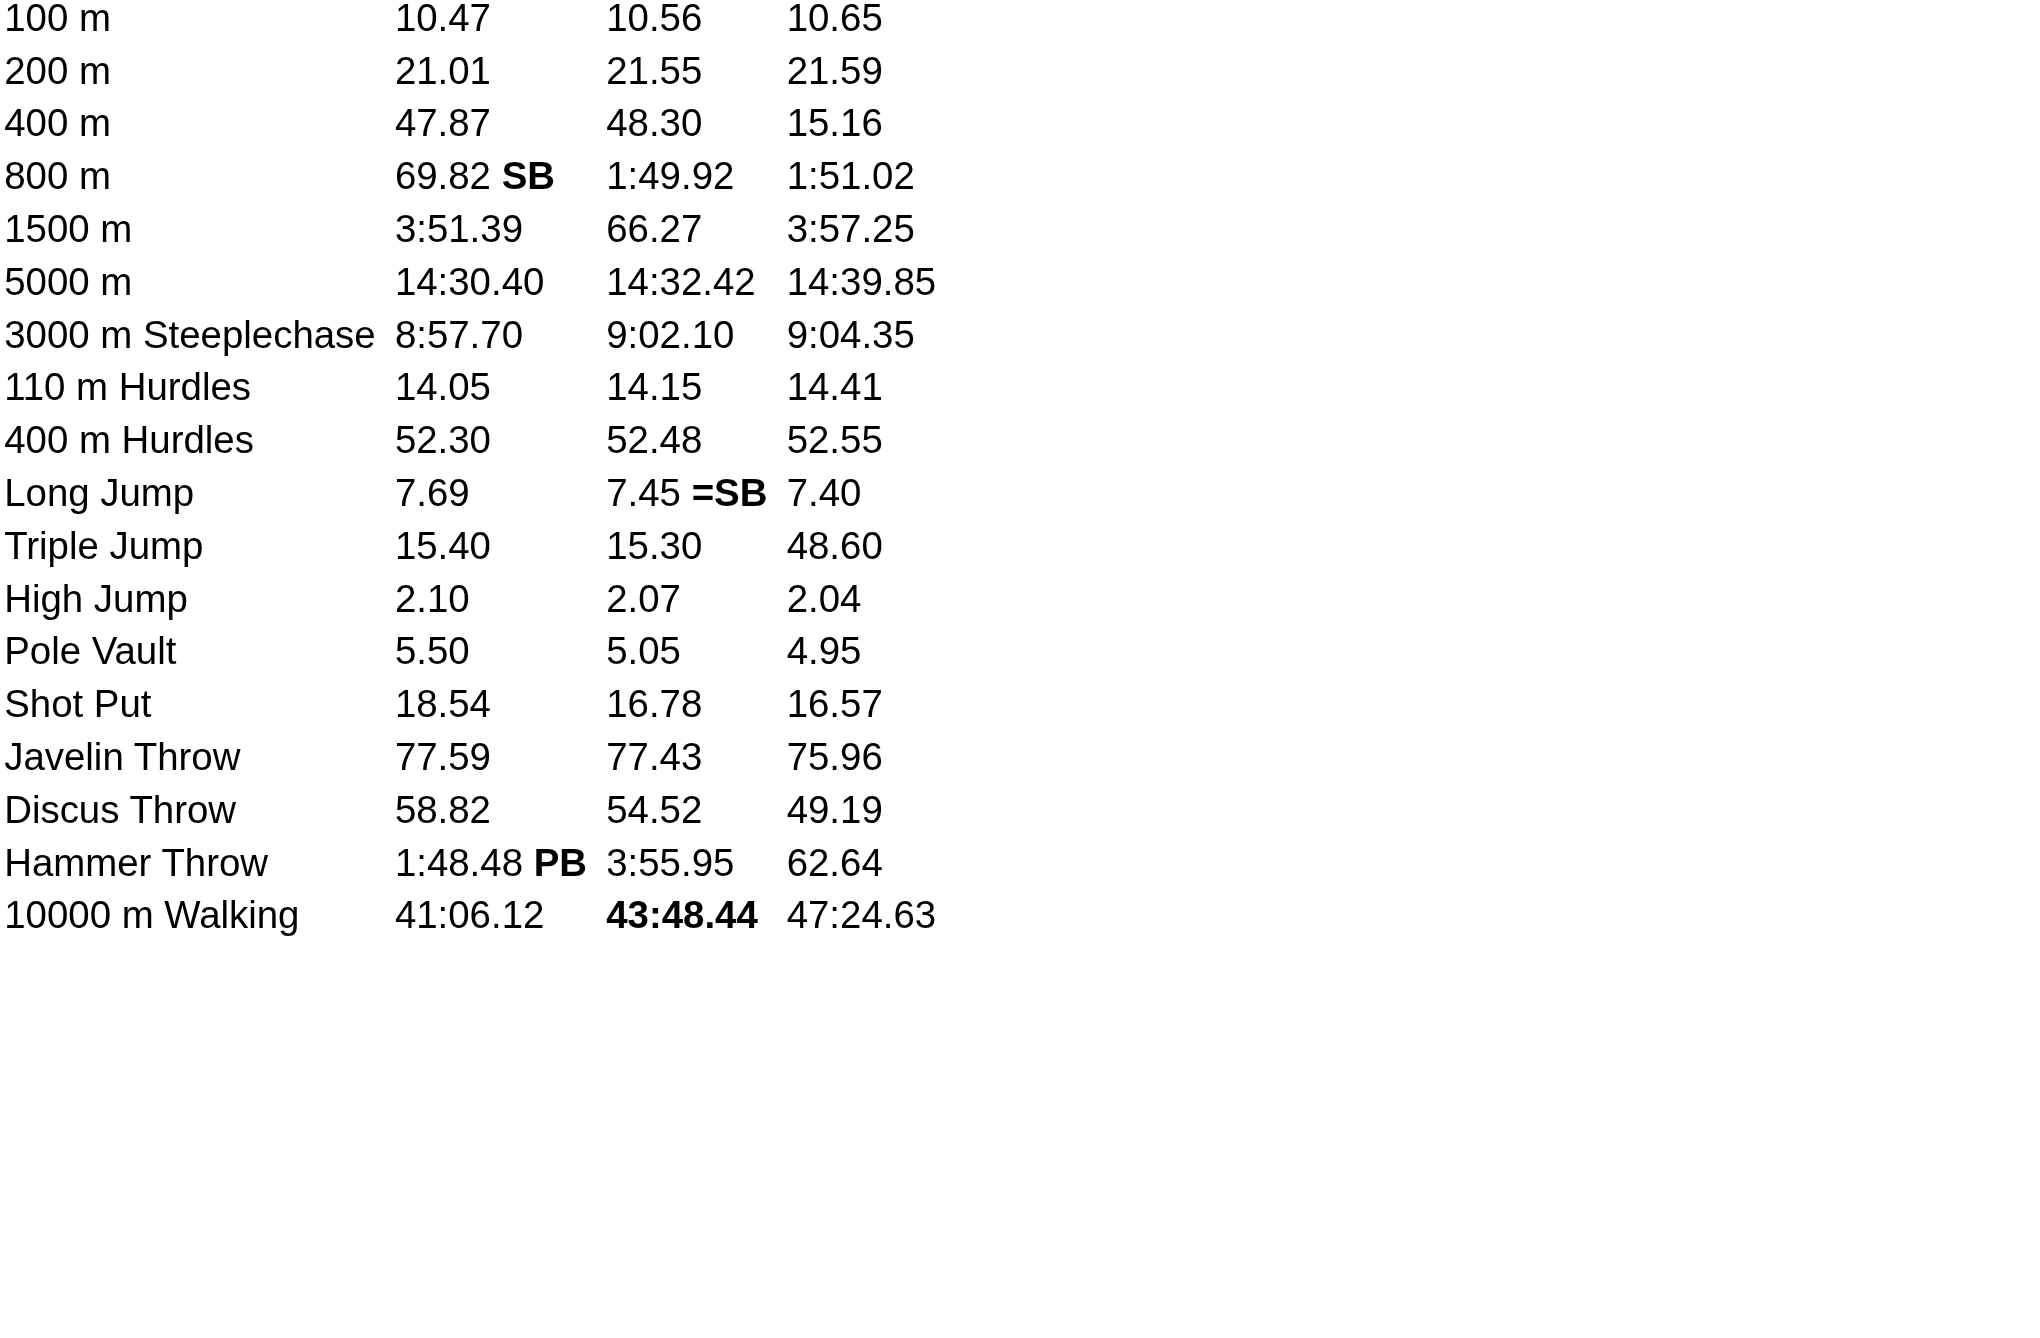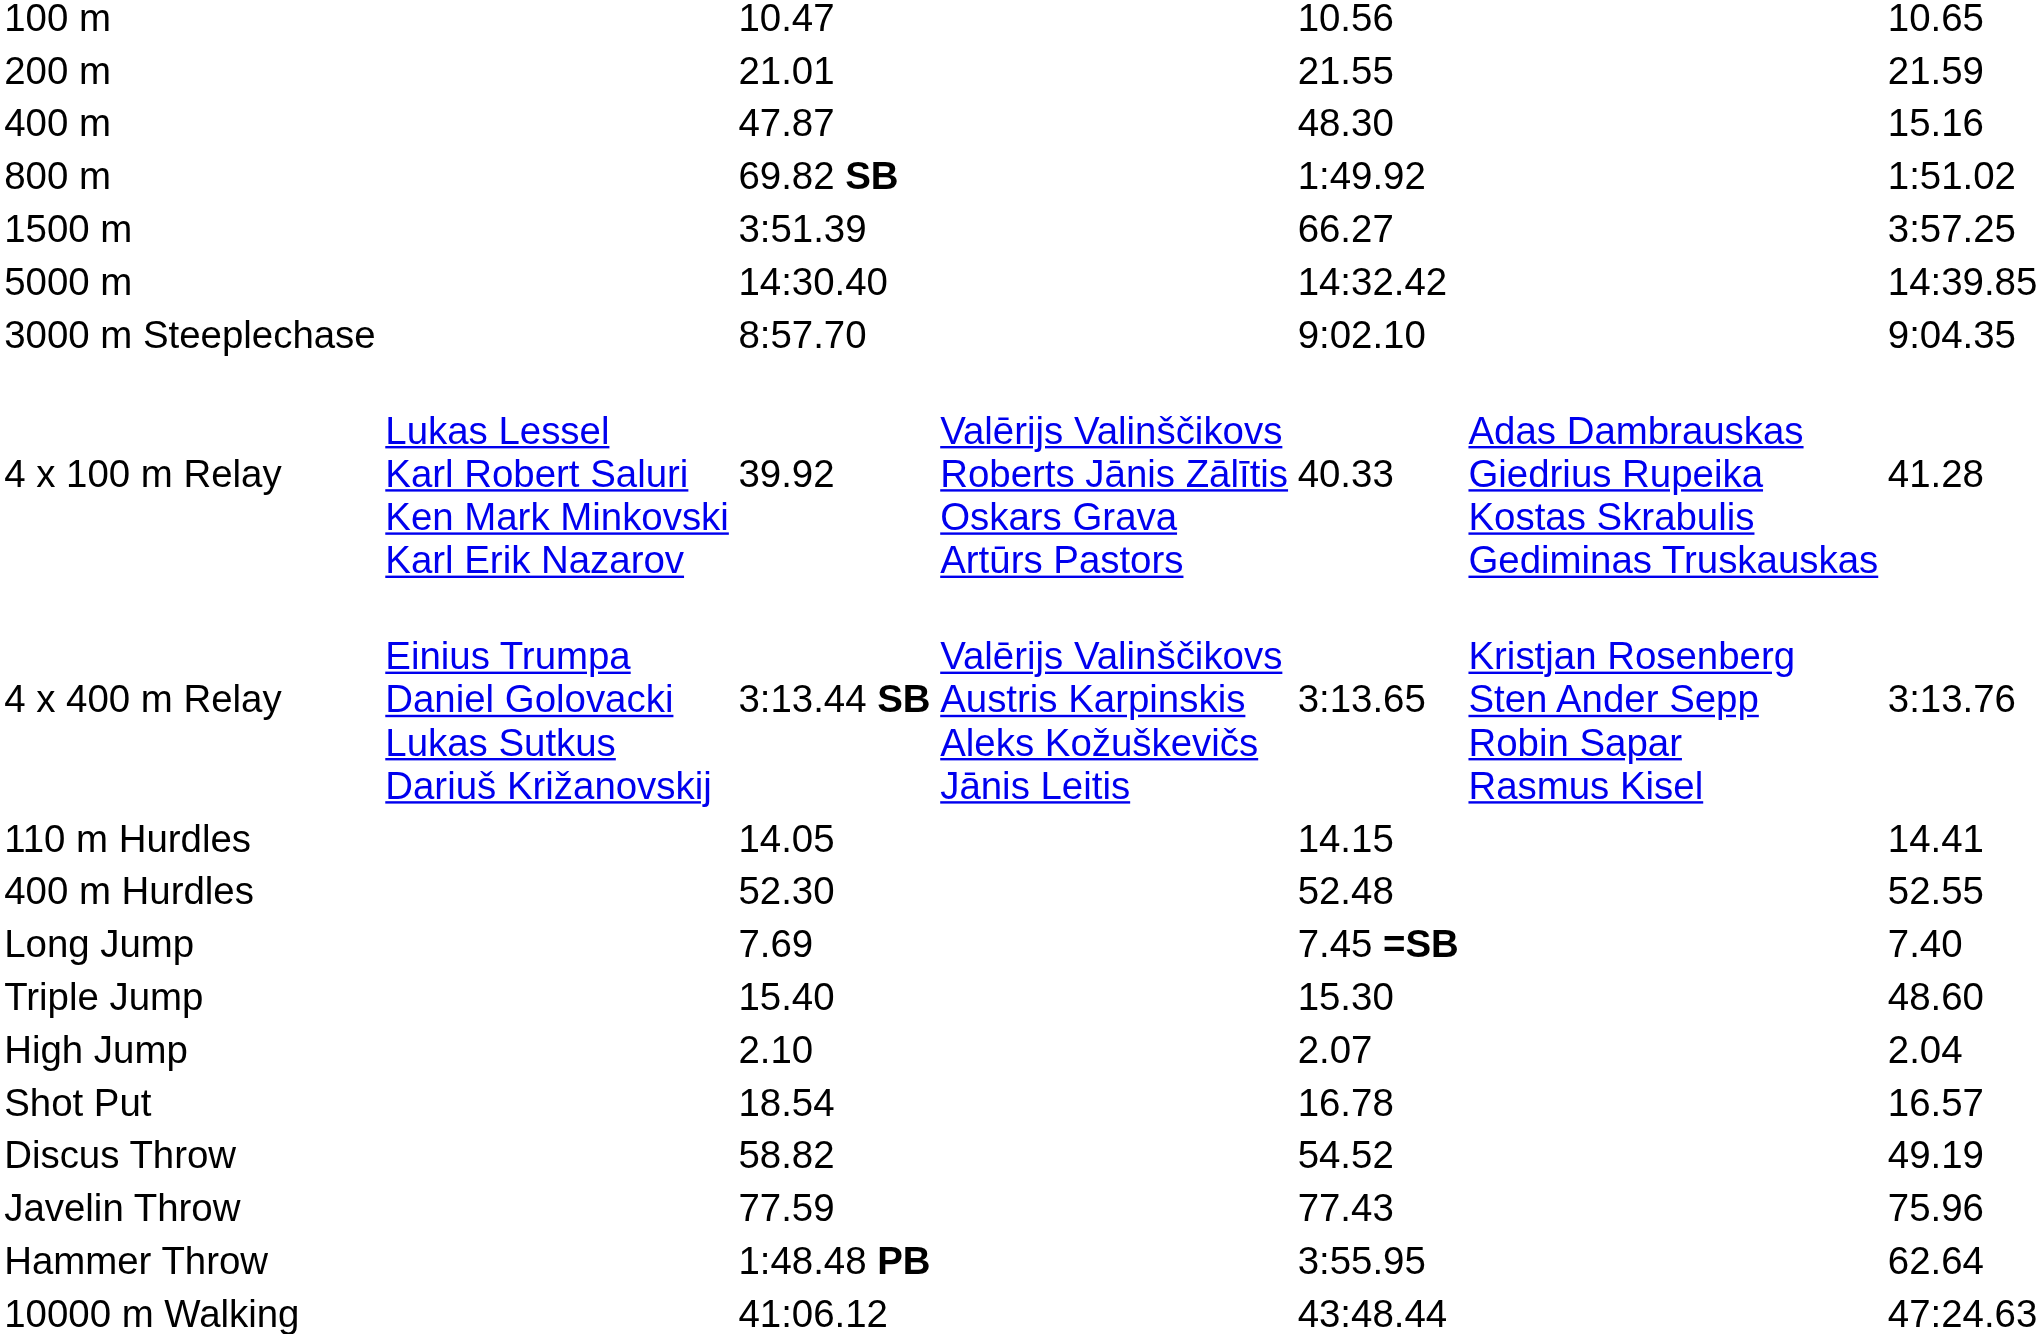 <table>
 <tr>
 <td>100 m</td>
 <td></td>
 <td>10.47</td>
 <td></td>
 <td>10.56</td>
 <td></td>
 <td>10.65</td>
 </tr>
 <tr>
 <td>200 m</td>
 <td></td>
 <td>21.01</td>
 <td></td>
 <td>21.55</td>
 <td></td>
 <td>21.59</td>
 </tr>
 <tr>
 <td>400 m</td>
 <td></td>
 <td>47.87</td>
 <td></td>
 <td>48.30</td>
 <td></td>
 <td>15.16</td>
 </tr>
 <tr>
 <td>800 m</td>
 <td></td>
 <td>69.82 <strong>SB</strong></td>
 <td></td>
 <td>1:49.92</td>
 <td></td>
 <td>1:51.02</td>
 </tr>
 <tr>
 <td>1500 m</td>
 <td></td>
 <td>3:51.39</td>
 <td></td>
 <td>66.27</td>
 <td></td>
 <td>3:57.25</td>
 </tr>
 <tr>
 <td>5000 m</td>
 <td></td>
 <td>14:30.40</td>
 <td></td>
 <td>14:32.42</td>
 <td></td>
 <td>14:39.85</td>
 </tr>
 <tr>
 <td>3000 m Steeplechase</td>
 <td></td>
 <td>8:57.70</td>
 <td></td>
 <td>9:02.10</td>
 <td></td>
 <td>9:04.35</td>
 </tr>
 <tr>
+<td>4 x 100 m Relay</td>
+<td><br><a href='#'>Lukas Lessel</a><br><a href='#'>Karl Robert Saluri</a><br><a href='#'>Ken Mark Minkovski</a><br><a href='#'>Karl Erik Nazarov</a></td>
+<td>39.92</td>
+<td><br><a href='#'>Valērijs Valinščikovs</a><br><a href='#'>Roberts Jānis Zālītis</a><br><a href='#'>Oskars Grava</a><br><a href='#'>Artūrs Pastors</a></td>
+<td>40.33</td>
+<td><br><a href='#'>Adas Dambrauskas</a><br><a href='#'>Giedrius Rupeika</a><br><a href='#'>Kostas Skrabulis</a><br><a href='#'>Gediminas Truskauskas</a></td>
+<td>41.28</td>
+</tr>
+<tr>
+<td>4 x 400 m Relay</td>
+<td><br><a href='#'>Einius Trumpa</a><br><a href='#'>Daniel Golovacki</a><br><a href='#'>Lukas Sutkus</a><br><a href='#'>Dariuš Križanovskij</a></td>
+<td>3:13.44 <strong>SB</strong></td>
+<td><br><a href='#'>Valērijs Valinščikovs</a><br><a href='#'>Austris Karpinskis</a><br><a href='#'>Aleks Kožuškevičs</a><br><a href='#'>Jānis Leitis</a></td>
+<td>3:13.65</td>
+<td><br><a href='#'>Kristjan Rosenberg</a><br><a href='#'>Sten Ander Sepp</a><br><a href='#'>Robin Sapar</a><br><a href='#'>Rasmus Kisel</a></td>
+<td>3:13.76</td>
+</tr>
+<tr>
 <td>110 m Hurdles</td>
 <td></td>
 <td>14.05</td>
 <td></td>
 <td>14.15</td>
 <td></td>
 <td>14.41</td>
 </tr>
 <tr>
 <td>400 m Hurdles</td>
 <td></td>
 <td>52.30</td>
 <td></td>
 <td>52.48</td>
 <td></td>
 <td>52.55</td>
 </tr>
 <tr>
 <td>Long Jump</td>
 <td></td>
 <td>7.69</td>
 <td></td>
 <td>7.45 <strong>=SB</strong></td>
 <td></td>
 <td>7.40</td>
 </tr>
 <tr>
 <td>Triple Jump</td>
 <td></td>
 <td>15.40</td>
 <td></td>
 <td>15.30</td>
 <td></td>
 <td>48.60</td>
 </tr>
 <tr>
 <td>High Jump</td>
 <td></td>
 <td>2.10</td>
 <td></td>
 <td>2.07</td>
 <td><br></td>
 <td>2.04</td>
 </tr>
 <tr>
-<td>Pole Vault</td>
-<td></td>
-<td>5.50</td>
-<td></td>
-<td>5.05</td>
-<td></td>
-<td>4.95</td>
-</tr>
-<tr>
 <td>Shot Put</td>
 <td></td>
 <td>18.54</td>
 <td></td>
 <td>16.78</td>
 <td></td>
 <td>16.57</td>
 </tr>
 <tr>
+<td>Discus Throw</td>
+<td></td>
+<td>58.82</td>
+<td></td>
+<td>54.52</td>
+<td></td>
+<td>49.19</td>
+</tr>
+<tr>
 <td>Javelin Throw</td>
 <td></td>
 <td>77.59</td>
 <td></td>
 <td>77.43</td>
 <td></td>
 <td>75.96</td>
-</tr>
-<tr>
-<td>Discus Throw</td>
-<td></td>
-<td>58.82</td>
-<td></td>
-<td>54.52</td>
-<td></td>
-<td>49.19</td>
 </tr>
 <tr>
 <td>Hammer Throw</td>
 <td></td>
 <td>1:48.48 <strong>PB</strong></td>
 <td></td>
 <td>3:55.95</td>
 <td></td>
 <td>62.64</td>
 </tr>
 <tr>
 <td>10000 m Walking</td>
 <td></td>
 <td>41:06.12</td>
 <td></td>
-<td><strong>43:48.44</strong></td>
+<td>43:48.44</td>
 <td></td>
 <td>47:24.63</td>
 </tr>
 <tr>
 </tr>
 </table>
